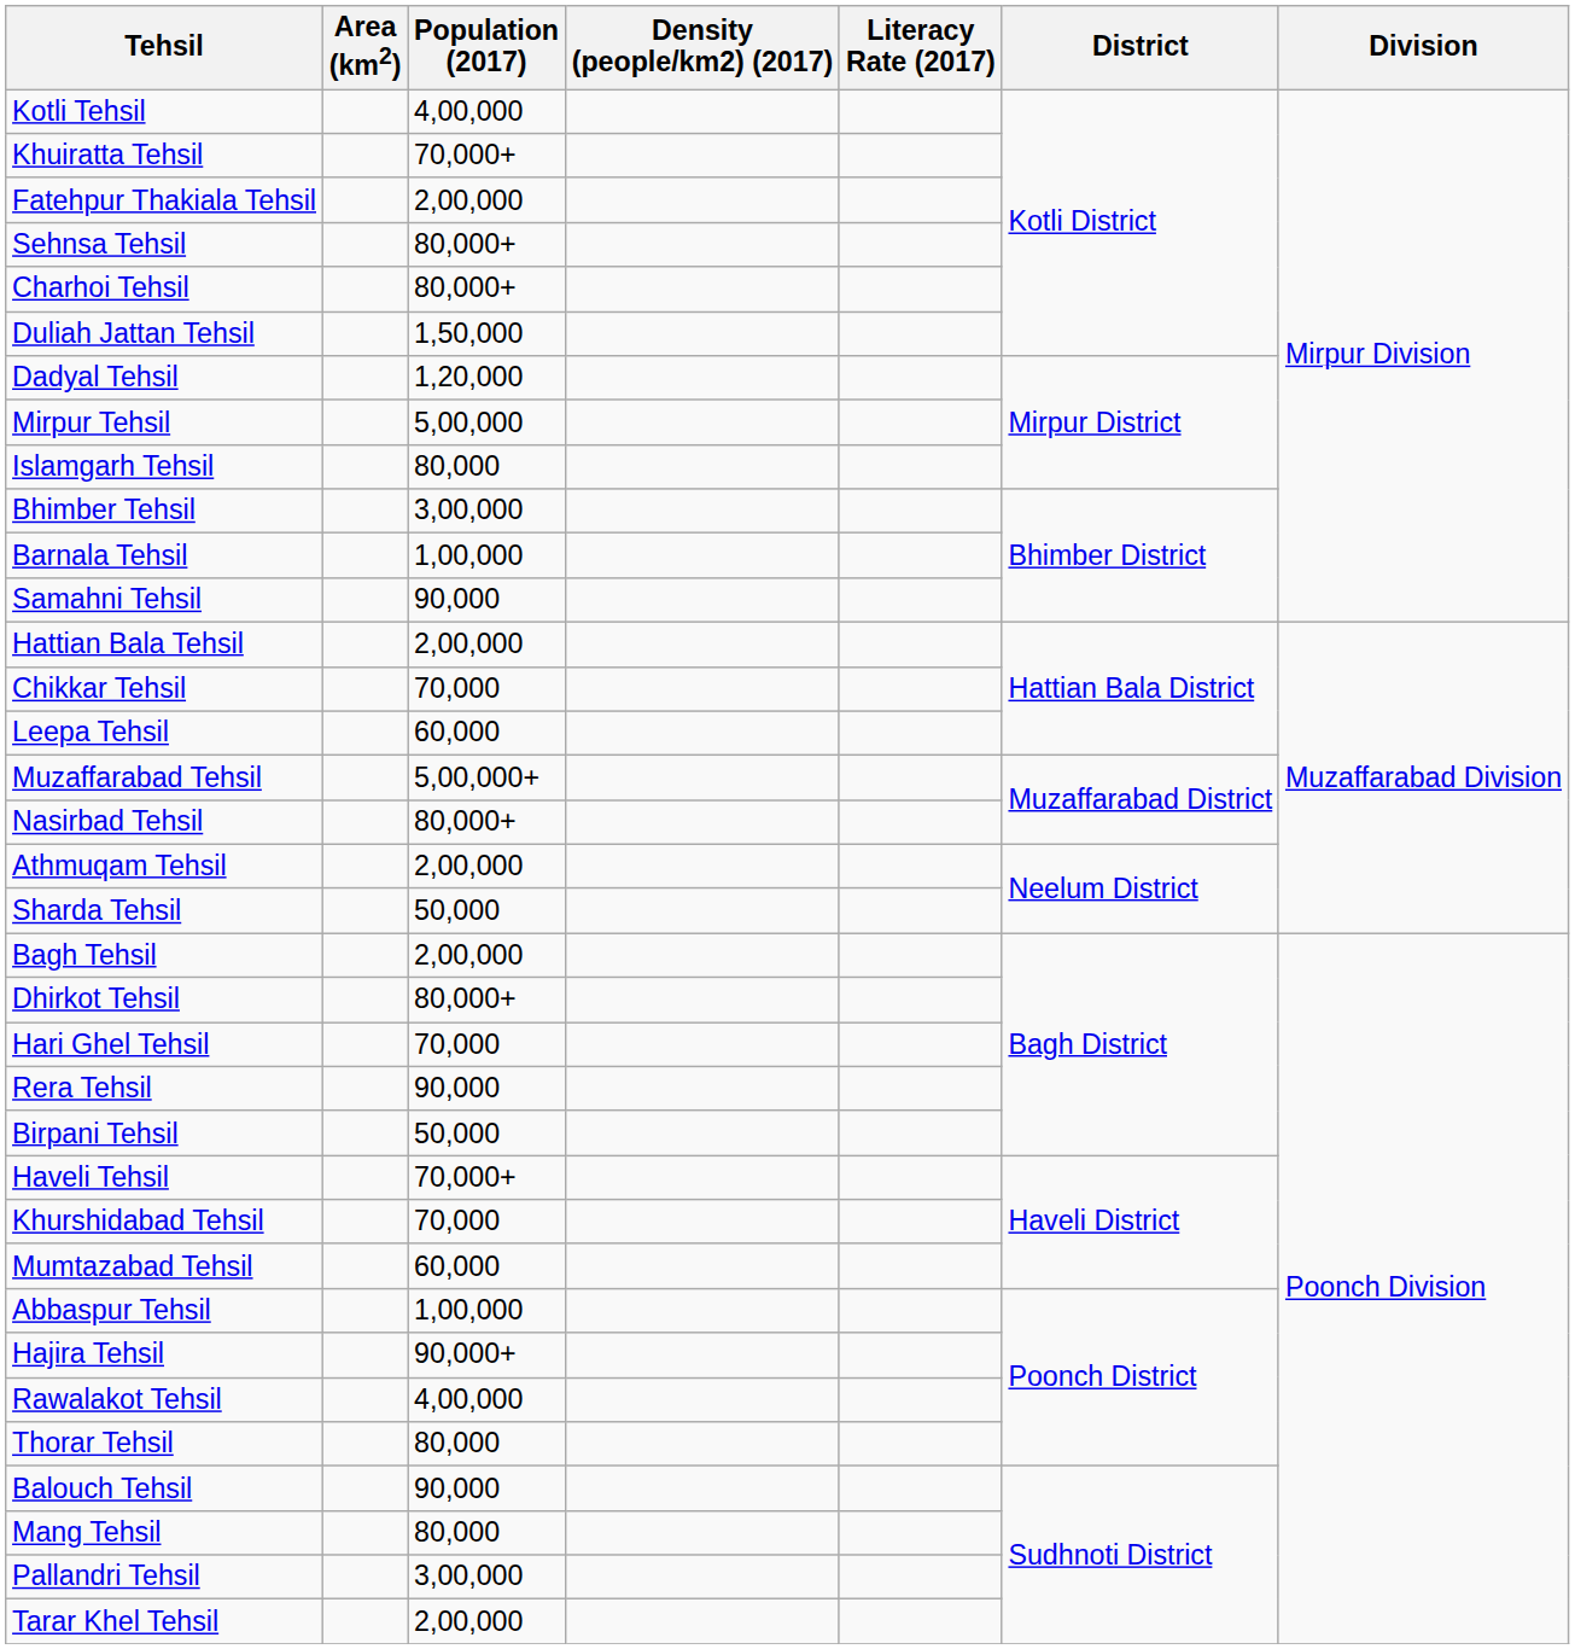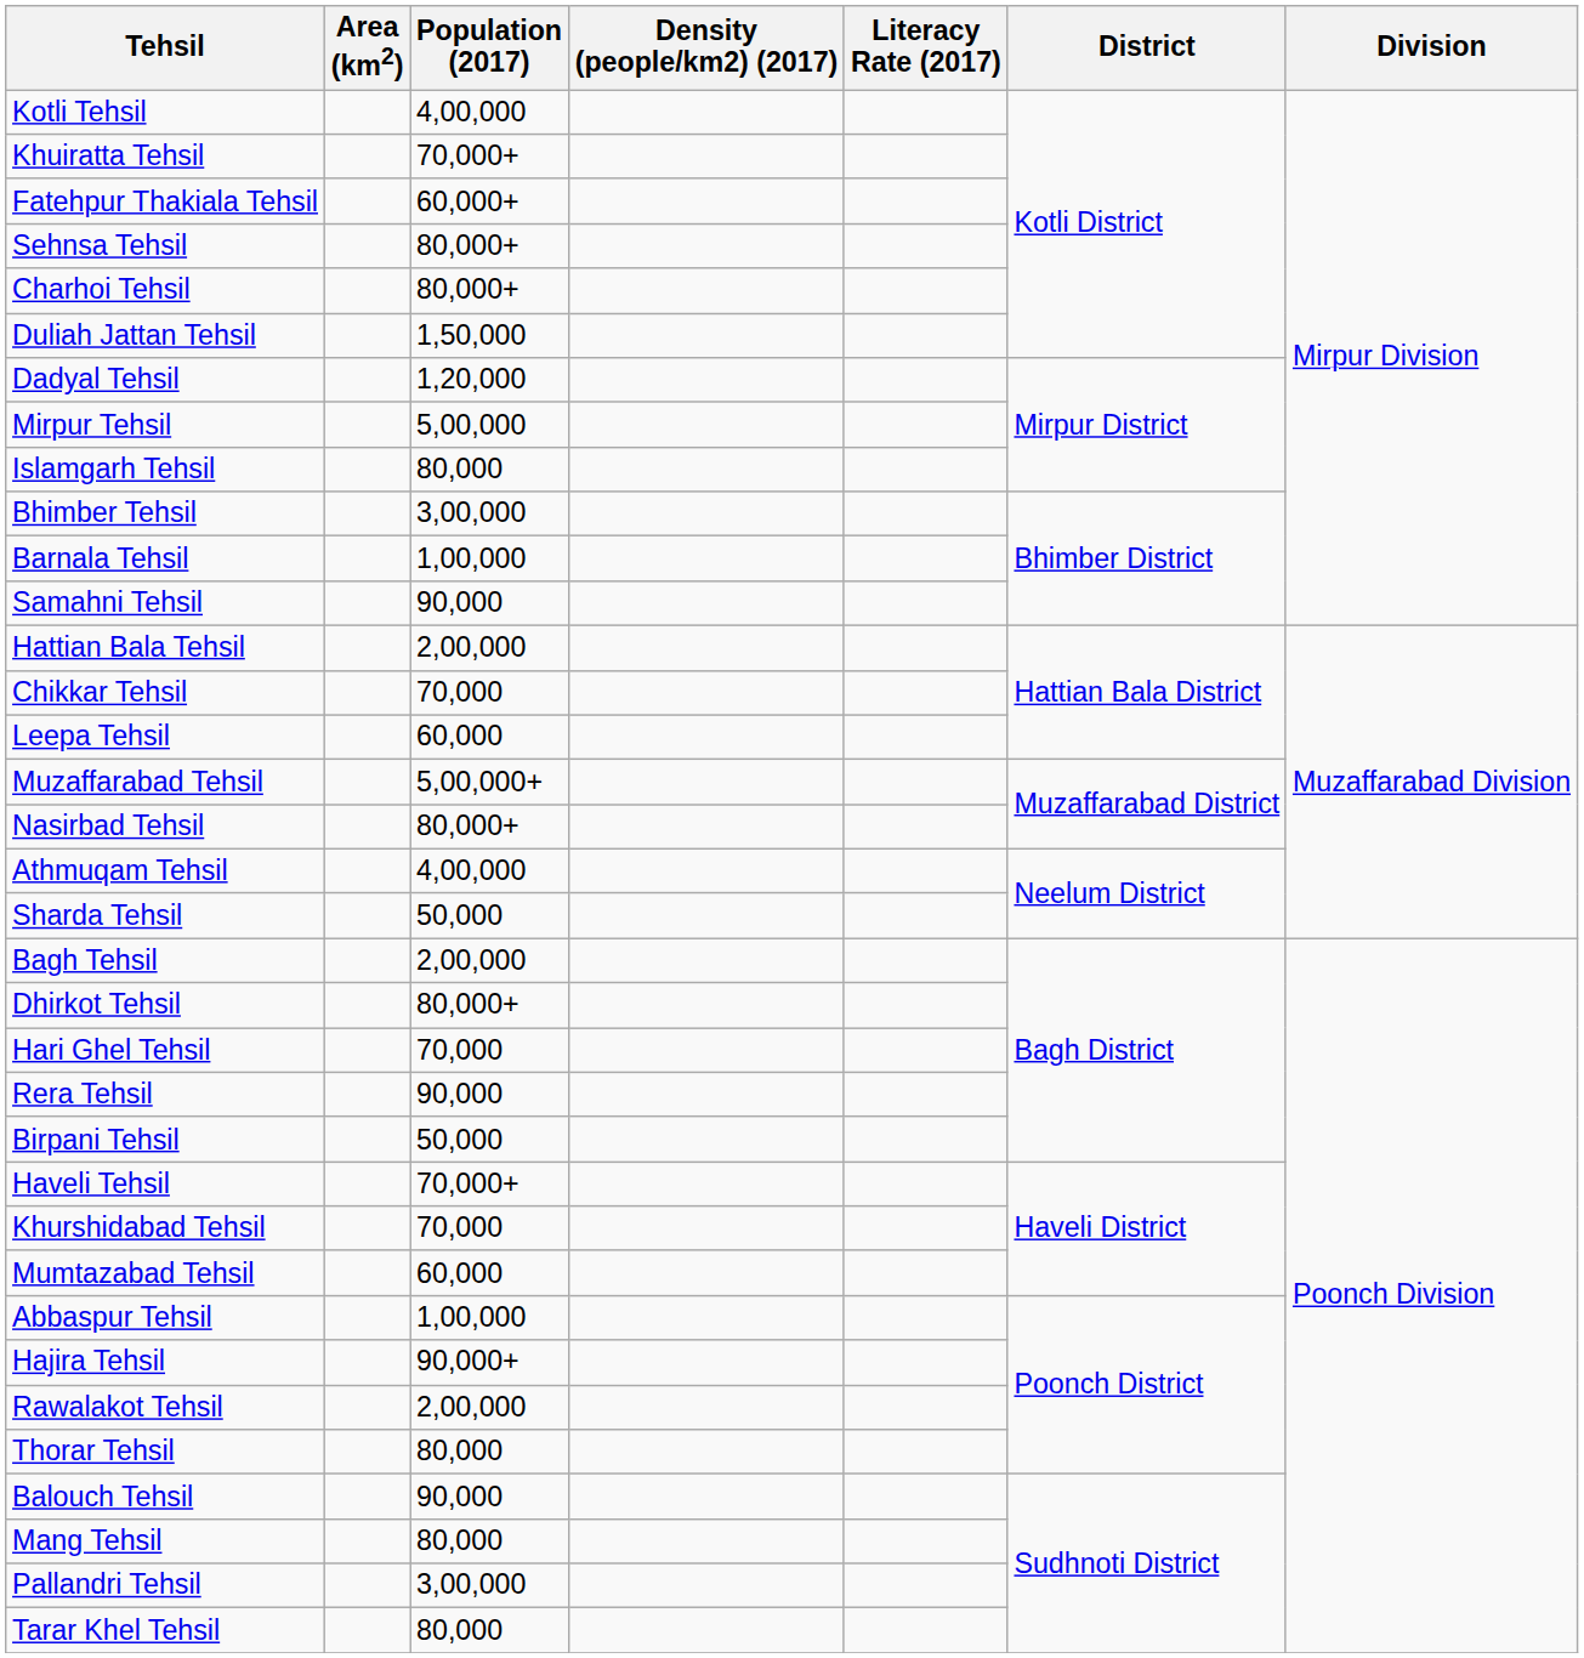 <table class="wikitable sortable static-row-numbers static-row-header-hash" style="text-align:left">
 <tr>
 <th>Tehsil</th>
 <th>Area<br>(km<sup>2</sup>)</th>
 <th>Population<br>(2017)</th>
 <th>Density<br>(people/km2) (2017)</th>
 <th>Literacy<br>Rate (2017)</th>
 <th>District</th>
 <th>Division</th>
 </tr>
 <tr>
 <td><a href='#'>Kotli Tehsil</a></td>
 <td></td>
 <td>4,00,000</td>
 <td></td>
 <td></td>
 <td rowspan="6"><a href='#'>Kotli District</a></td>
 <td rowspan="12"><a href='#'>Mirpur Division</a></td>
 </tr>
 <tr>
 <td><a href='#'>Khuiratta Tehsil</a></td>
 <td></td>
 <td>70,000+</td>
 <td></td>
 <td></td>
 </tr>
 <tr>
 <td><a href='#'>Fatehpur Thakiala Tehsil</a></td>
 <td></td>
-<td>2,00,000</td>
+<td>60,000+</td>
 <td></td>
 <td></td>
 </tr>
 <tr>
 <td><a href='#'>Sehnsa Tehsil</a></td>
 <td></td>
 <td>80,000+</td>
 <td></td>
 <td></td>
 </tr>
 <tr>
 <td><a href='#'>Charhoi Tehsil</a></td>
 <td></td>
 <td>80,000+</td>
 <td></td>
 <td></td>
 </tr>
 <tr>
 <td><a href='#'>Duliah Jattan Tehsil</a></td>
 <td></td>
 <td>1,50,000</td>
 <td></td>
 <td></td>
 </tr>
 <tr>
 <td><a href='#'>Dadyal Tehsil</a></td>
 <td></td>
 <td>1,20,000</td>
 <td></td>
 <td></td>
 <td rowspan="3"><a href='#'>Mirpur District</a></td>
 </tr>
 <tr>
 <td><a href='#'>Mirpur Tehsil</a></td>
 <td></td>
 <td>5,00,000</td>
 <td></td>
 <td></td>
 </tr>
 <tr>
 <td><a href='#'>Islamgarh Tehsil</a></td>
 <td></td>
 <td>80,000</td>
 <td></td>
 <td></td>
 </tr>
 <tr>
 <td><a href='#'>Bhimber Tehsil</a></td>
 <td></td>
 <td>3,00,000</td>
 <td></td>
 <td></td>
 <td rowspan="3"><a href='#'>Bhimber District</a></td>
 </tr>
 <tr>
 <td><a href='#'>Barnala Tehsil</a></td>
 <td></td>
 <td>1,00,000</td>
 <td></td>
 <td></td>
 </tr>
 <tr>
 <td><a href='#'>Samahni Tehsil</a></td>
 <td></td>
 <td>90,000</td>
 <td></td>
 <td></td>
 </tr>
 <tr>
 <td><a href='#'>Hattian Bala Tehsil</a></td>
 <td></td>
 <td>2,00,000</td>
 <td></td>
 <td></td>
 <td rowspan="3"><a href='#'>Hattian Bala District</a></td>
 <td rowspan="7"><a href='#'>Muzaffarabad Division</a></td>
 </tr>
 <tr>
 <td><a href='#'>Chikkar Tehsil</a></td>
 <td></td>
 <td>70,000</td>
 <td></td>
 <td></td>
 </tr>
 <tr>
 <td><a href='#'>Leepa Tehsil</a></td>
 <td></td>
 <td>60,000</td>
 <td></td>
 <td></td>
 </tr>
 <tr>
 <td><a href='#'>Muzaffarabad Tehsil</a></td>
 <td></td>
 <td>5,00,000+</td>
 <td></td>
 <td></td>
 <td rowspan="2"><a href='#'>Muzaffarabad District</a></td>
 </tr>
 <tr>
 <td><a href='#'>Nasirbad Tehsil</a></td>
 <td></td>
 <td>80,000+</td>
 <td></td>
 <td></td>
 </tr>
 <tr>
 <td><a href='#'>Athmuqam Tehsil</a></td>
 <td></td>
-<td>2,00,000</td>
+<td>4,00,000</td>
 <td></td>
 <td></td>
 <td rowspan="2"><a href='#'>Neelum District</a></td>
 </tr>
 <tr>
 <td><a href='#'>Sharda Tehsil</a></td>
 <td></td>
 <td>50,000</td>
 <td></td>
 <td></td>
 </tr>
 <tr>
 <td><a href='#'>Bagh Tehsil</a></td>
 <td></td>
 <td>2,00,000</td>
 <td></td>
 <td></td>
 <td rowspan="5"><a href='#'>Bagh District</a></td>
 <td rowspan="16"><a href='#'>Poonch Division</a></td>
 </tr>
 <tr>
 <td><a href='#'>Dhirkot Tehsil</a></td>
 <td></td>
 <td>80,000+</td>
 <td></td>
 <td></td>
 </tr>
 <tr>
 <td><a href='#'>Hari Ghel Tehsil</a></td>
 <td></td>
 <td>70,000</td>
 <td></td>
 <td></td>
 </tr>
 <tr>
 <td><a href='#'>Rera Tehsil</a></td>
 <td></td>
 <td>90,000</td>
 <td></td>
 <td></td>
 </tr>
 <tr>
 <td><a href='#'>Birpani Tehsil</a></td>
 <td></td>
 <td>50,000</td>
 <td></td>
 <td></td>
 </tr>
 <tr>
 <td><a href='#'>Haveli Tehsil</a></td>
 <td></td>
 <td>70,000+</td>
 <td></td>
 <td></td>
 <td rowspan="3"><a href='#'>Haveli District</a></td>
 </tr>
 <tr>
 <td><a href='#'>Khurshidabad Tehsil</a></td>
 <td></td>
 <td>70,000</td>
 <td></td>
 <td></td>
 </tr>
 <tr>
 <td><a href='#'>Mumtazabad Tehsil</a></td>
 <td></td>
 <td>60,000</td>
 <td></td>
 <td></td>
 </tr>
 <tr>
 <td><a href='#'>Abbaspur Tehsil</a></td>
 <td></td>
 <td>1,00,000</td>
 <td></td>
 <td></td>
 <td rowspan="4"><a href='#'>Poonch District</a></td>
 </tr>
 <tr>
 <td><a href='#'>Hajira Tehsil</a></td>
 <td></td>
 <td>90,000+</td>
 <td></td>
 <td></td>
 </tr>
 <tr>
 <td><a href='#'>Rawalakot Tehsil</a></td>
 <td></td>
-<td>4,00,000</td>
+<td>2,00,000</td>
 <td></td>
 <td></td>
 </tr>
 <tr>
 <td><a href='#'>Thorar Tehsil</a></td>
 <td></td>
 <td>80,000</td>
 <td></td>
 <td></td>
 </tr>
 <tr>
 <td><a href='#'>Balouch Tehsil</a></td>
 <td></td>
 <td>90,000</td>
 <td></td>
 <td></td>
 <td rowspan="4"><a href='#'>Sudhnoti District</a></td>
 </tr>
 <tr>
 <td><a href='#'>Mang Tehsil</a></td>
 <td></td>
 <td>80,000</td>
 <td></td>
 <td></td>
 </tr>
 <tr>
 <td><a href='#'>Pallandri Tehsil</a></td>
 <td></td>
 <td>3,00,000</td>
 <td></td>
 <td></td>
 </tr>
 <tr>
 <td><a href='#'>Tarar Khel Tehsil</a></td>
 <td></td>
-<td>2,00,000</td>
+<td>80,000</td>
 <td></td>
 <td></td>
 </tr>
 </table>
